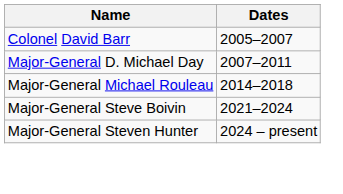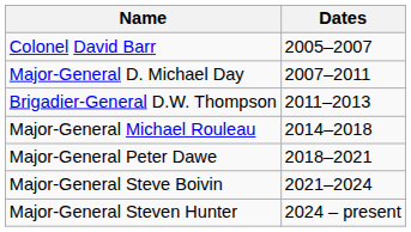 <table class="wikitable">
 <tr>
 <th>Name</th>
 <th>Dates</th>
 </tr>
 <tr>
 <td><a href='#'>Colonel</a> <a href='#'>David Barr</a></td>
 <td>2005–2007</td>
 </tr>
 <tr>
 <td><a href='#'>Major-General</a>  D. Michael Day</td>
 <td>2007–2011</td>
 </tr>
 <tr>
+<td><a href='#'>Brigadier-General</a> D.W. Thompson</td>
+<td>2011–2013</td>
+</tr>
+<tr>
 <td>Major-General <a href='#'>Michael Rouleau</a></td>
 <td>2014–2018</td>
+</tr>
+<tr>
+<td>Major-General Peter Dawe</td>
+<td>2018–2021</td>
 </tr>
 <tr>
 <td>Major-General Steve Boivin</td>
 <td>2021–2024</td>
 </tr>
 <tr>
 <td>Major-General Steven Hunter</td>
 <td>2024 – present</td>
 </tr>
 </table>
